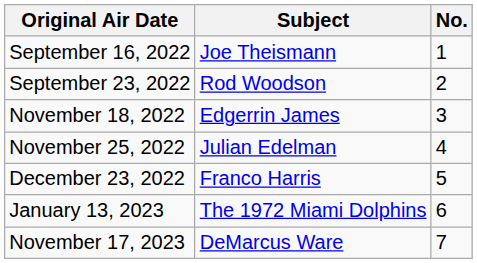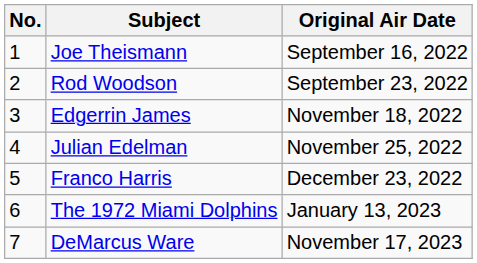 <table class=wikitable>
 <tr>
+<th>No.</th>
+<th>Subject</th>
 <th>Original Air Date</th>
-<th>Subject</th>
-<th>No.</th>
 </tr>
 <tr>
+<td>1</td>
+<td><a href='#'>Joe Theismann</a></td>
 <td>September 16, 2022</td>
-<td><a href='#'>Joe Theismann</a></td>
-<td>1</td>
 </tr>
 <tr>
+<td>2</td>
+<td><a href='#'>Rod Woodson</a></td>
 <td>September 23, 2022</td>
-<td><a href='#'>Rod Woodson</a></td>
-<td>2</td>
 </tr>
 <tr>
+<td>3</td>
+<td><a href='#'>Edgerrin James</a></td>
 <td>November 18, 2022</td>
-<td><a href='#'>Edgerrin James</a></td>
-<td>3</td>
 </tr>
 <tr>
+<td>4</td>
+<td><a href='#'>Julian Edelman</a></td>
 <td>November 25, 2022</td>
-<td><a href='#'>Julian Edelman</a></td>
-<td>4</td>
 </tr>
 <tr>
+<td>5</td>
+<td><a href='#'>Franco Harris</a></td>
 <td>December 23, 2022</td>
-<td><a href='#'>Franco Harris</a></td>
-<td>5</td>
 </tr>
 <tr>
+<td>6</td>
+<td><a href='#'>The 1972 Miami Dolphins</a></td>
 <td>January 13, 2023</td>
-<td><a href='#'>The 1972 Miami Dolphins</a></td>
-<td>6</td>
 </tr>
 <tr>
+<td>7</td>
+<td><a href='#'>DeMarcus Ware</a></td>
 <td>November 17, 2023</td>
-<td><a href='#'>DeMarcus Ware</a></td>
-<td>7</td>
 </tr>
 </table>
